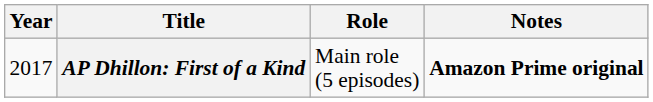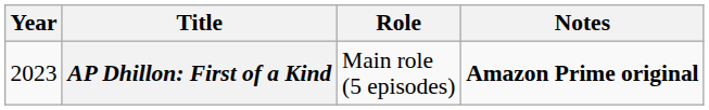 <table class="wikitable plainrowheaders">
 <tr>
 <th>Year</th>
 <th>Title</th>
 <th>Role</th>
 <th>Notes</th>
 </tr>
 <tr>
-<td>2017</td>
+<td>2023</td>
 <th scope="row"><em>AP Dhillon: First of a Kind</em></th>
 <td>Main role <br>(5 episodes)</td>
 <td><strong>Amazon Prime original</strong></td>
 </tr>
 </table>
